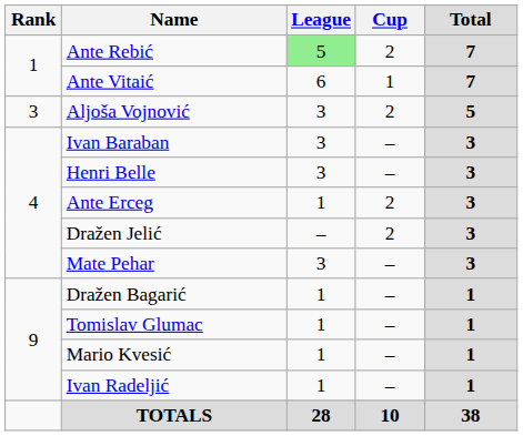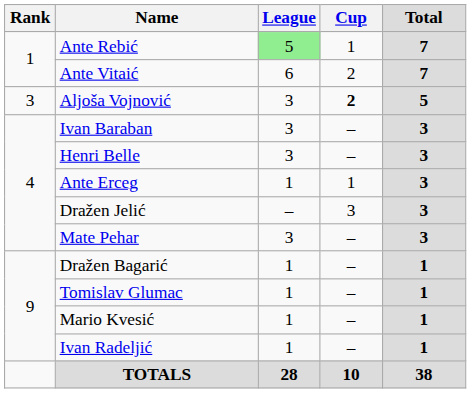 <table class="wikitable" style="text-align: center;">
 <tr>
 <th width=40>Rank</th>
 <th width=180>Name</th>
 <th width=50><a href='#'>League</a></th>
 <th width=50><a href='#'>Cup</a></th>
 <th width=70 style="background: #DCDCDC">Total</th>
 </tr>
 <tr>
 <td rowspan=2>1</td>
 <td style="text-align:left;"> <a href='#'>Ante Rebić</a></td>
 <td style="background: lightgreen;">5</td>
-<td>2</td>
+<td>1</td>
 <th style="background: #DCDCDC">7</th>
 </tr>
 <tr>
 <td style="text-align:left;"> <a href='#'>Ante Vitaić</a></td>
 <td>6</td>
-<td>1</td>
+<td>2</td>
 <th style="background: #DCDCDC">7</th>
 </tr>
 <tr>
 <td rowspan=1>3</td>
 <td style="text-align:left;"> <a href='#'>Aljoša Vojnović</a></td>
 <td>3</td>
-<td>2</td>
+<td><strong>2</strong></td>
 <th style="background: #DCDCDC">5</th>
 </tr>
 <tr>
 <td rowspan=5>4</td>
 <td style="text-align:left;"> <a href='#'>Ivan Baraban</a></td>
 <td>3</td>
 <td>–</td>
 <th style="background: #DCDCDC">3</th>
 </tr>
 <tr>
 <td style="text-align:left;"> <a href='#'>Henri Belle</a></td>
 <td>3</td>
 <td>–</td>
 <th style="background: #DCDCDC">3</th>
 </tr>
 <tr>
 <td style="text-align:left;"> <a href='#'>Ante Erceg</a></td>
 <td>1</td>
-<td>2</td>
+<td>1</td>
 <th style="background: #DCDCDC">3</th>
 </tr>
 <tr>
 <td style="text-align:left;"> Dražen Jelić</td>
 <td>–</td>
-<td>2</td>
+<td>3</td>
 <th style="background: #DCDCDC">3</th>
 </tr>
 <tr>
 <td style="text-align:left;"> <a href='#'>Mate Pehar</a></td>
 <td>3</td>
 <td>–</td>
 <th style="background: #DCDCDC">3</th>
 </tr>
 <tr>
 <td rowspan=4>9</td>
 <td style="text-align:left;"> Dražen Bagarić</td>
 <td>1</td>
 <td>–</td>
 <th style="background: #DCDCDC">1</th>
 </tr>
 <tr>
 <td style="text-align:left;"> <a href='#'>Tomislav Glumac</a></td>
 <td>1</td>
 <td>–</td>
 <th style="background: #DCDCDC">1</th>
 </tr>
 <tr>
 <td style="text-align:left;"> Mario Kvesić</td>
 <td>1</td>
 <td>–</td>
 <th style="background: #DCDCDC">1</th>
 </tr>
 <tr>
 <td style="text-align:left;"> <a href='#'>Ivan Radeljić</a></td>
 <td>1</td>
 <td>–</td>
 <th style="background: #DCDCDC">1</th>
 </tr>
 <tr>
 <td></td>
 <th style="background: #DCDCDC">TOTALS</th>
 <th style="background: #DCDCDC">28</th>
 <th style="background: #DCDCDC">10</th>
 <th style="background: #DCDCDC">38</th>
 </tr>
 </table>
